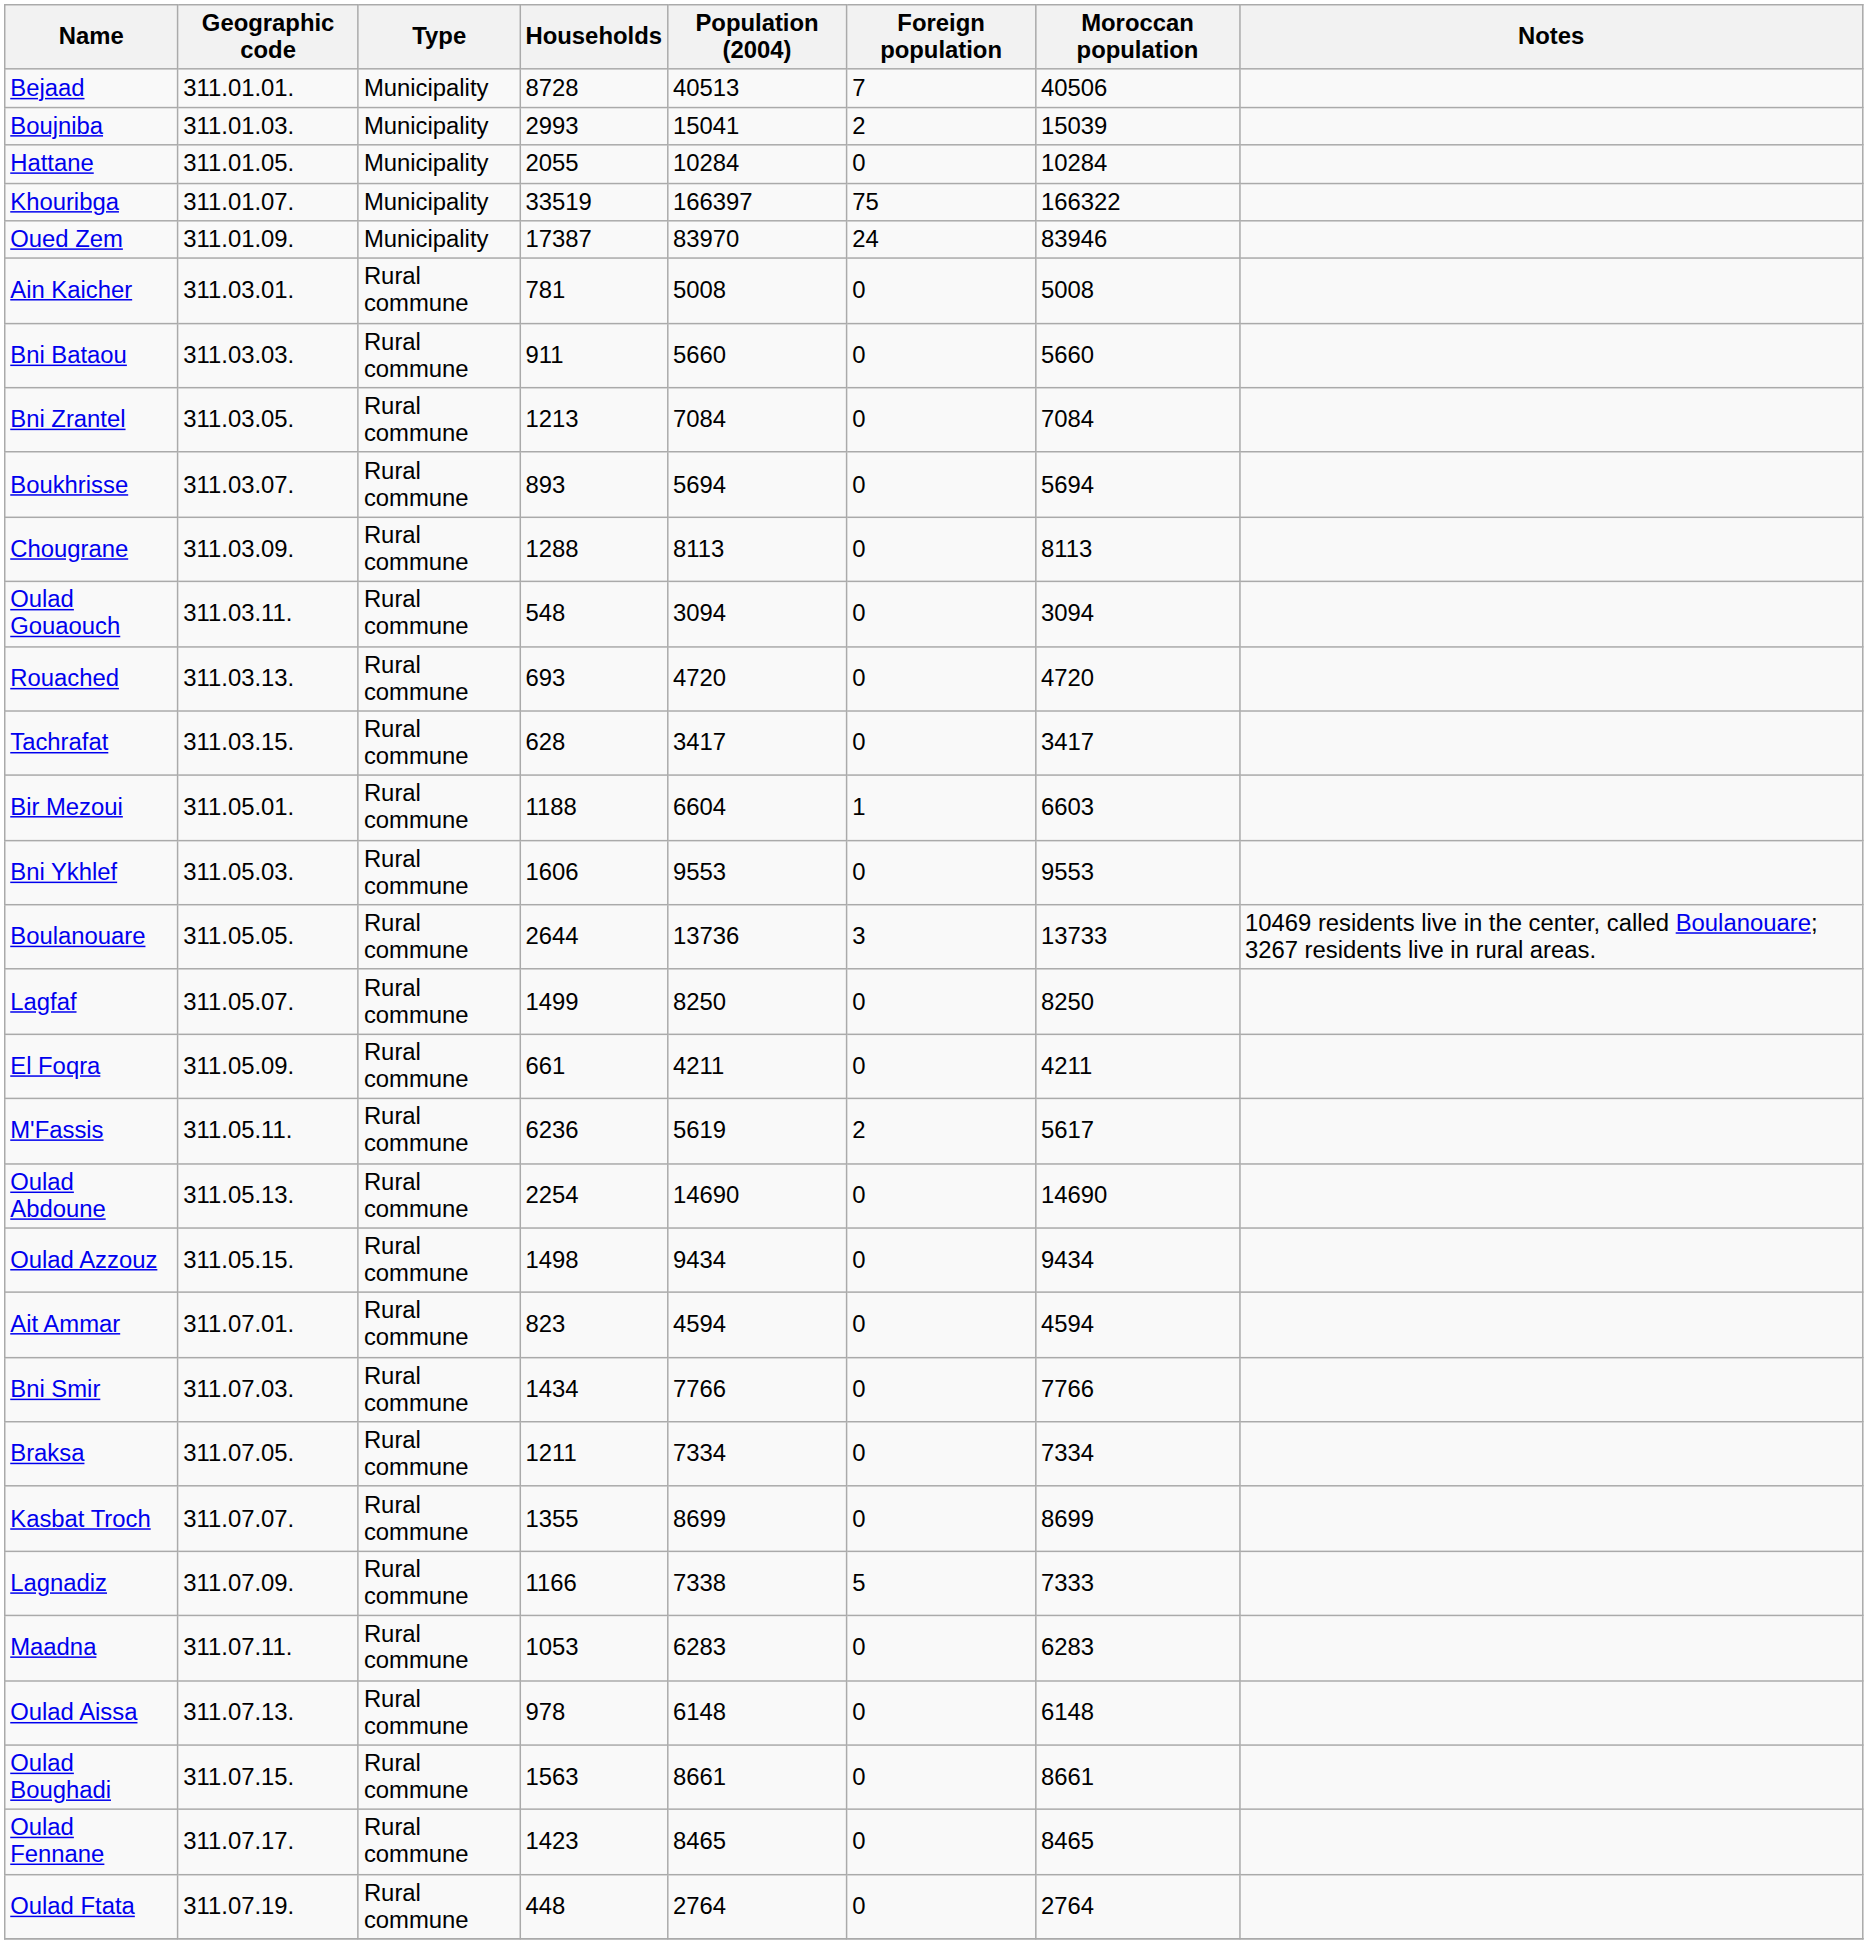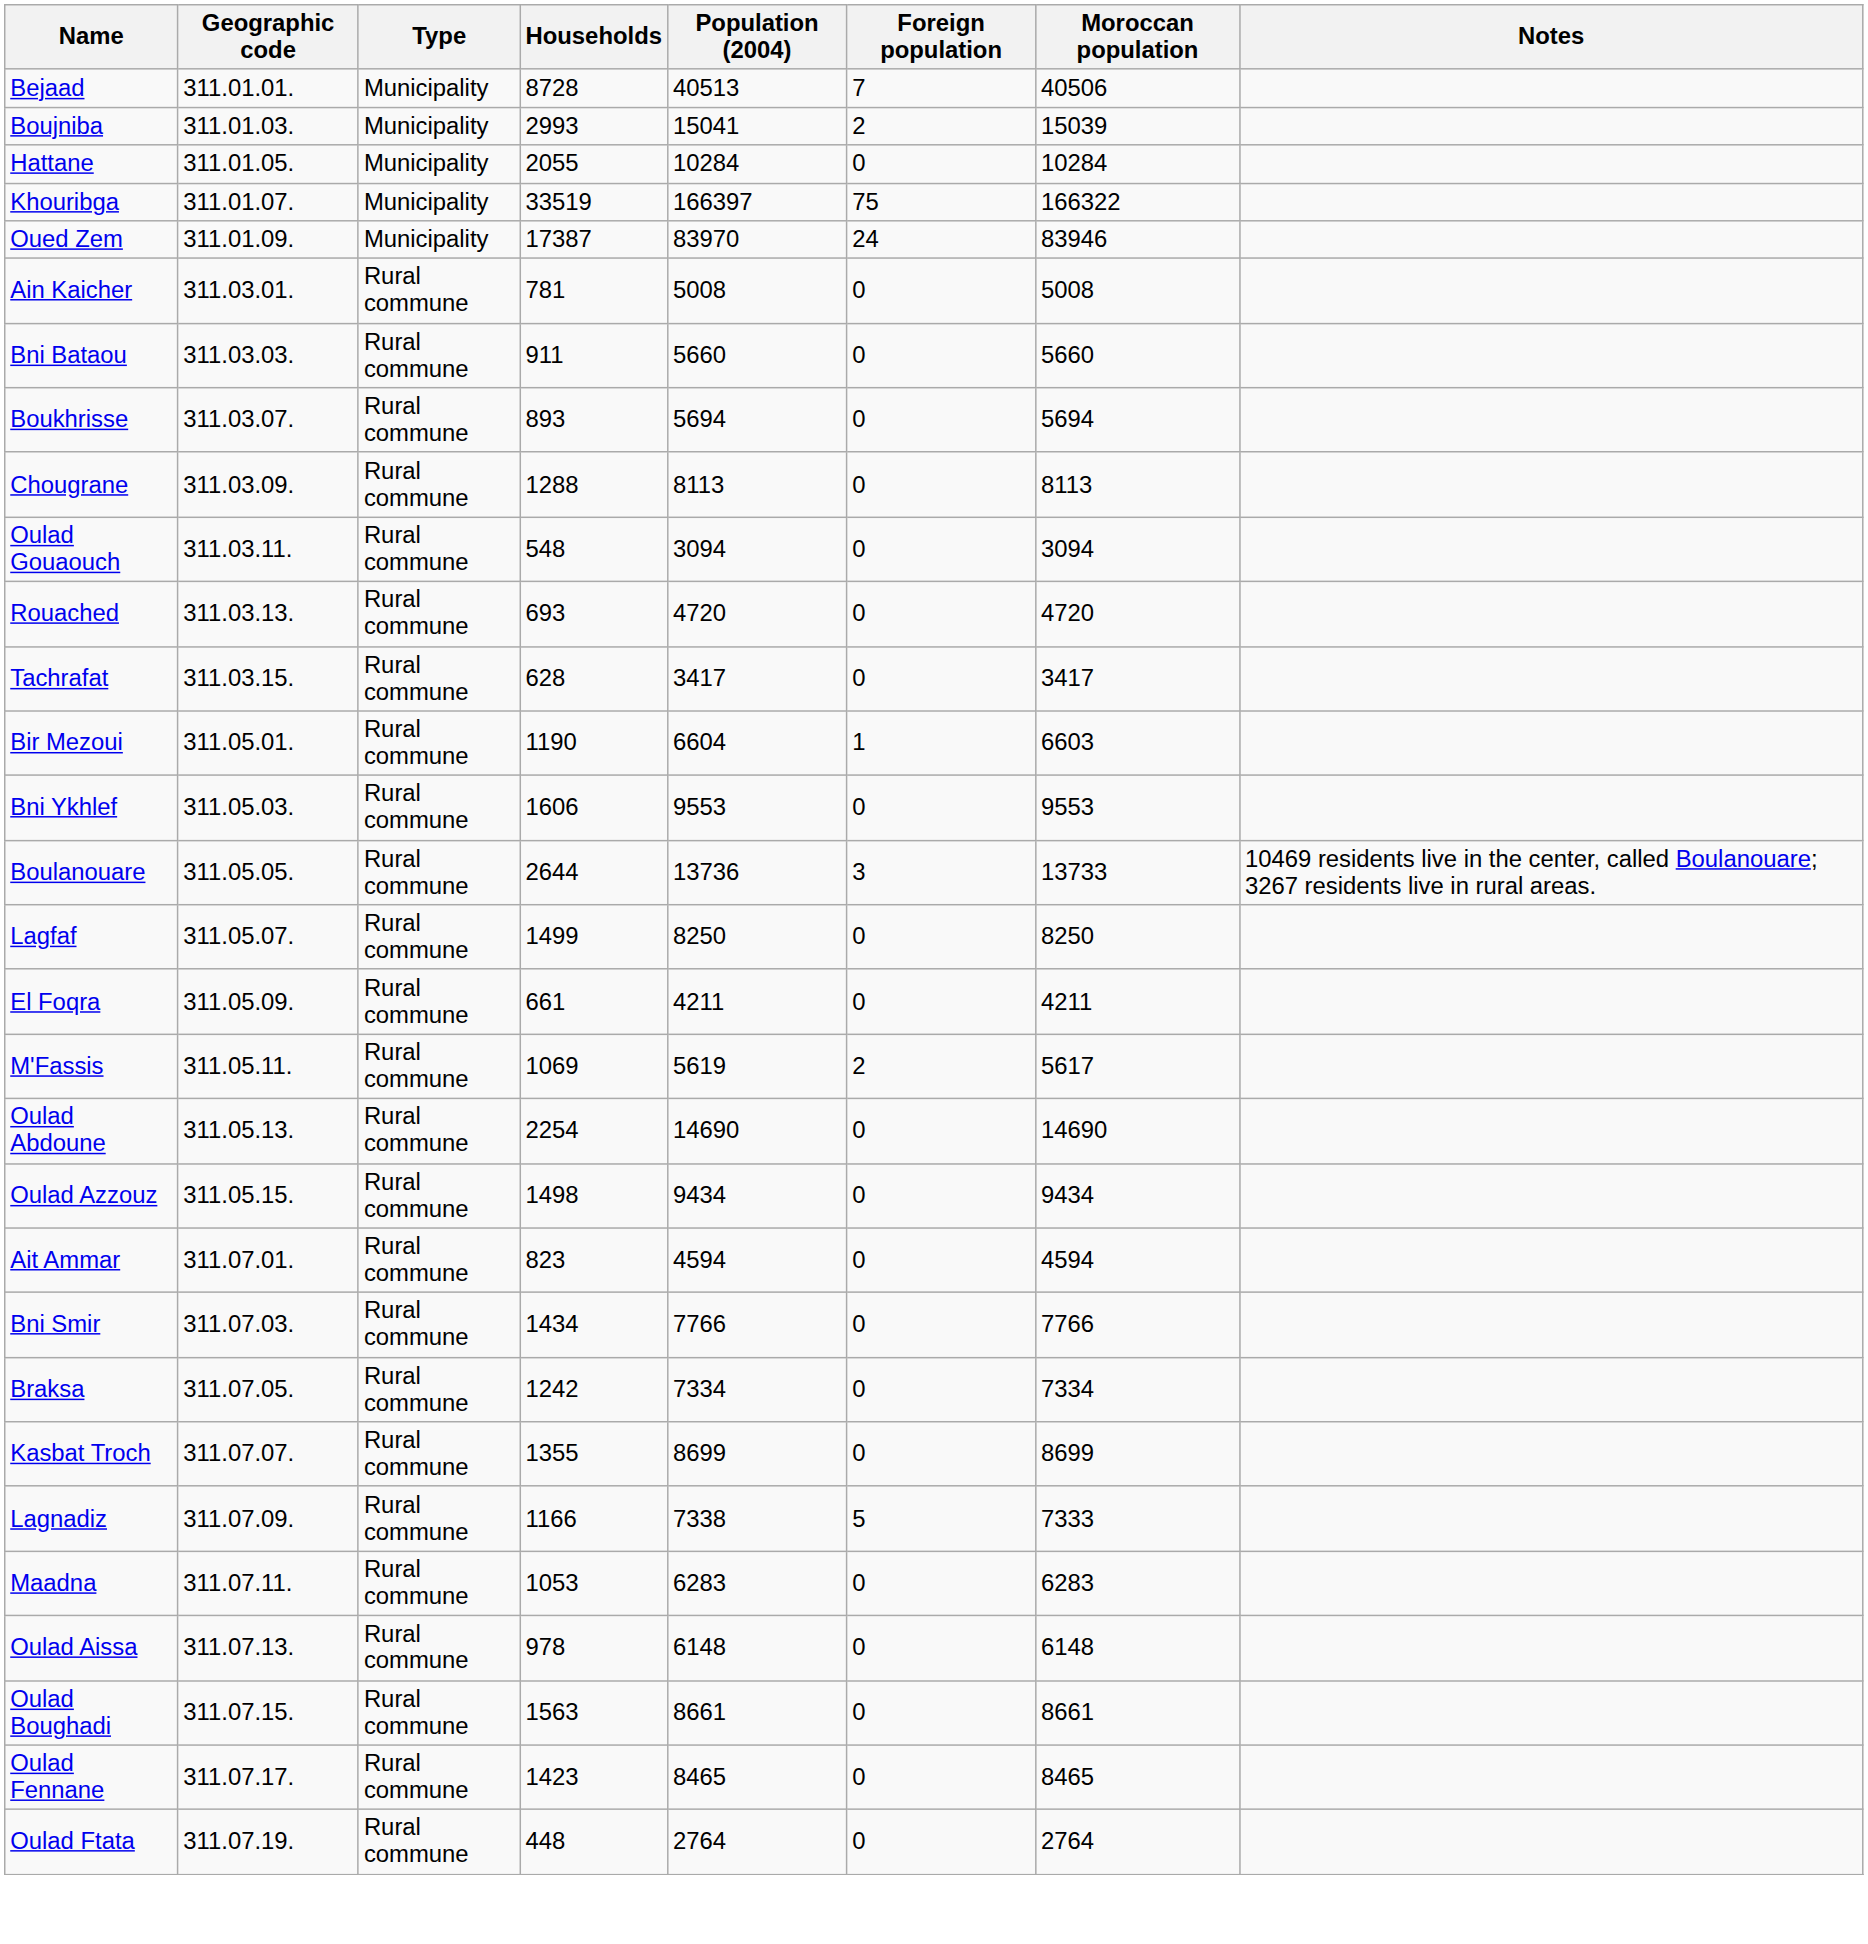 <table class="wikitable sortable">
 <tr>
 <th>Name</th>
 <th>Geographic code</th>
 <th>Type</th>
 <th>Households</th>
 <th>Population (2004)</th>
 <th>Foreign population</th>
 <th>Moroccan population</th>
 <th>Notes</th>
 </tr>
 <tr>
 <td><a href='#'>Bejaad</a></td>
 <td>311.01.01.</td>
 <td>Municipality</td>
 <td>8728</td>
 <td>40513</td>
 <td>7</td>
 <td>40506</td>
 <td></td>
 </tr>
 <tr>
 <td><a href='#'>Boujniba</a></td>
 <td>311.01.03.</td>
 <td>Municipality</td>
 <td>2993</td>
 <td>15041</td>
 <td>2</td>
 <td>15039</td>
 <td></td>
 </tr>
 <tr>
 <td><a href='#'>Hattane</a></td>
 <td>311.01.05.</td>
 <td>Municipality</td>
 <td>2055</td>
 <td>10284</td>
 <td>0</td>
 <td>10284</td>
 <td></td>
 </tr>
 <tr>
 <td><a href='#'>Khouribga</a></td>
 <td>311.01.07.</td>
 <td>Municipality</td>
 <td>33519</td>
 <td>166397</td>
 <td>75</td>
 <td>166322</td>
 <td></td>
 </tr>
 <tr>
 <td><a href='#'>Oued Zem</a></td>
 <td>311.01.09.</td>
 <td>Municipality</td>
 <td>17387</td>
 <td>83970</td>
 <td>24</td>
 <td>83946</td>
 <td></td>
 </tr>
 <tr>
 <td><a href='#'>Ain Kaicher</a></td>
 <td>311.03.01.</td>
 <td>Rural commune</td>
 <td>781</td>
 <td>5008</td>
 <td>0</td>
 <td>5008</td>
 <td></td>
 </tr>
 <tr>
 <td><a href='#'>Bni Bataou</a></td>
 <td>311.03.03.</td>
 <td>Rural commune</td>
 <td>911</td>
 <td>5660</td>
 <td>0</td>
 <td>5660</td>
 <td></td>
 </tr>
 <tr>
-<td><a href='#'>Bni Zrantel</a></td>
-<td>311.03.05.</td>
-<td>Rural commune</td>
-<td>1213</td>
-<td>7084</td>
-<td>0</td>
-<td>7084</td>
-<td></td>
-</tr>
-<tr>
 <td><a href='#'>Boukhrisse</a></td>
 <td>311.03.07.</td>
 <td>Rural commune</td>
 <td>893</td>
 <td>5694</td>
 <td>0</td>
 <td>5694</td>
 <td></td>
 </tr>
 <tr>
 <td><a href='#'>Chougrane</a></td>
 <td>311.03.09.</td>
 <td>Rural commune</td>
 <td>1288</td>
 <td>8113</td>
 <td>0</td>
 <td>8113</td>
 <td></td>
 </tr>
 <tr>
 <td><a href='#'>Oulad Gouaouch</a></td>
 <td>311.03.11.</td>
 <td>Rural commune</td>
 <td>548</td>
 <td>3094</td>
 <td>0</td>
 <td>3094</td>
 <td></td>
 </tr>
 <tr>
 <td><a href='#'>Rouached</a></td>
 <td>311.03.13.</td>
 <td>Rural commune</td>
 <td>693</td>
 <td>4720</td>
 <td>0</td>
 <td>4720</td>
 <td></td>
 </tr>
 <tr>
 <td><a href='#'>Tachrafat</a></td>
 <td>311.03.15.</td>
 <td>Rural commune</td>
 <td>628</td>
 <td>3417</td>
 <td>0</td>
 <td>3417</td>
 <td></td>
 </tr>
 <tr>
 <td><a href='#'>Bir Mezoui</a></td>
 <td>311.05.01.</td>
 <td>Rural commune</td>
-<td>1188</td>
+<td>1190</td>
 <td>6604</td>
 <td>1</td>
 <td>6603</td>
 <td></td>
 </tr>
 <tr>
 <td><a href='#'>Bni Ykhlef</a></td>
 <td>311.05.03.</td>
 <td>Rural commune</td>
 <td>1606</td>
 <td>9553</td>
 <td>0</td>
 <td>9553</td>
 <td></td>
 </tr>
 <tr>
 <td><a href='#'>Boulanouare</a></td>
 <td>311.05.05.</td>
 <td>Rural commune</td>
 <td>2644</td>
 <td>13736</td>
 <td>3</td>
 <td>13733</td>
 <td>10469 residents live in the center, called <a href='#'>Boulanouare</a>; 3267 residents live in rural areas.</td>
 </tr>
 <tr>
 <td><a href='#'>Lagfaf</a></td>
 <td>311.05.07.</td>
 <td>Rural commune</td>
 <td>1499</td>
 <td>8250</td>
 <td>0</td>
 <td>8250</td>
 <td></td>
 </tr>
 <tr>
 <td><a href='#'>El Foqra</a></td>
 <td>311.05.09.</td>
 <td>Rural commune</td>
 <td>661</td>
 <td>4211</td>
 <td>0</td>
 <td>4211</td>
 <td></td>
 </tr>
 <tr>
 <td><a href='#'>M'Fassis</a></td>
 <td>311.05.11.</td>
 <td>Rural commune</td>
-<td>6236</td>
+<td>1069</td>
 <td>5619</td>
 <td>2</td>
 <td>5617</td>
 <td></td>
 </tr>
 <tr>
 <td><a href='#'>Oulad Abdoune</a></td>
 <td>311.05.13.</td>
 <td>Rural commune</td>
 <td>2254</td>
 <td>14690</td>
 <td>0</td>
 <td>14690</td>
 <td></td>
 </tr>
 <tr>
 <td><a href='#'>Oulad Azzouz</a></td>
 <td>311.05.15.</td>
 <td>Rural commune</td>
 <td>1498</td>
 <td>9434</td>
 <td>0</td>
 <td>9434</td>
 <td></td>
 </tr>
 <tr>
 <td><a href='#'>Ait Ammar</a></td>
 <td>311.07.01.</td>
 <td>Rural commune</td>
 <td>823</td>
 <td>4594</td>
 <td>0</td>
 <td>4594</td>
 <td></td>
 </tr>
 <tr>
 <td><a href='#'>Bni Smir</a></td>
 <td>311.07.03.</td>
 <td>Rural commune</td>
 <td>1434</td>
 <td>7766</td>
 <td>0</td>
 <td>7766</td>
 <td></td>
 </tr>
 <tr>
 <td><a href='#'>Braksa</a></td>
 <td>311.07.05.</td>
 <td>Rural commune</td>
-<td>1211</td>
+<td>1242</td>
 <td>7334</td>
 <td>0</td>
 <td>7334</td>
 <td></td>
 </tr>
 <tr>
 <td><a href='#'>Kasbat Troch</a></td>
 <td>311.07.07.</td>
 <td>Rural commune</td>
 <td>1355</td>
 <td>8699</td>
 <td>0</td>
 <td>8699</td>
 <td></td>
 </tr>
 <tr>
 <td><a href='#'>Lagnadiz</a></td>
 <td>311.07.09.</td>
 <td>Rural commune</td>
 <td>1166</td>
 <td>7338</td>
 <td>5</td>
 <td>7333</td>
 <td></td>
 </tr>
 <tr>
 <td><a href='#'>Maadna</a></td>
 <td>311.07.11.</td>
 <td>Rural commune</td>
 <td>1053</td>
 <td>6283</td>
 <td>0</td>
 <td>6283</td>
 <td></td>
 </tr>
 <tr>
 <td><a href='#'>Oulad Aissa</a></td>
 <td>311.07.13.</td>
 <td>Rural commune</td>
 <td>978</td>
 <td>6148</td>
 <td>0</td>
 <td>6148</td>
 <td></td>
 </tr>
 <tr>
 <td><a href='#'>Oulad Boughadi</a></td>
 <td>311.07.15.</td>
 <td>Rural commune</td>
 <td>1563</td>
 <td>8661</td>
 <td>0</td>
 <td>8661</td>
 <td></td>
 </tr>
 <tr>
 <td><a href='#'>Oulad Fennane</a></td>
 <td>311.07.17.</td>
 <td>Rural commune</td>
 <td>1423</td>
 <td>8465</td>
 <td>0</td>
 <td>8465</td>
 <td></td>
 </tr>
 <tr>
 <td><a href='#'>Oulad Ftata</a></td>
 <td>311.07.19.</td>
 <td>Rural commune</td>
 <td>448</td>
 <td>2764</td>
 <td>0</td>
 <td>2764</td>
 <td></td>
 </tr>
 <tr>
 </tr>
 </table>
